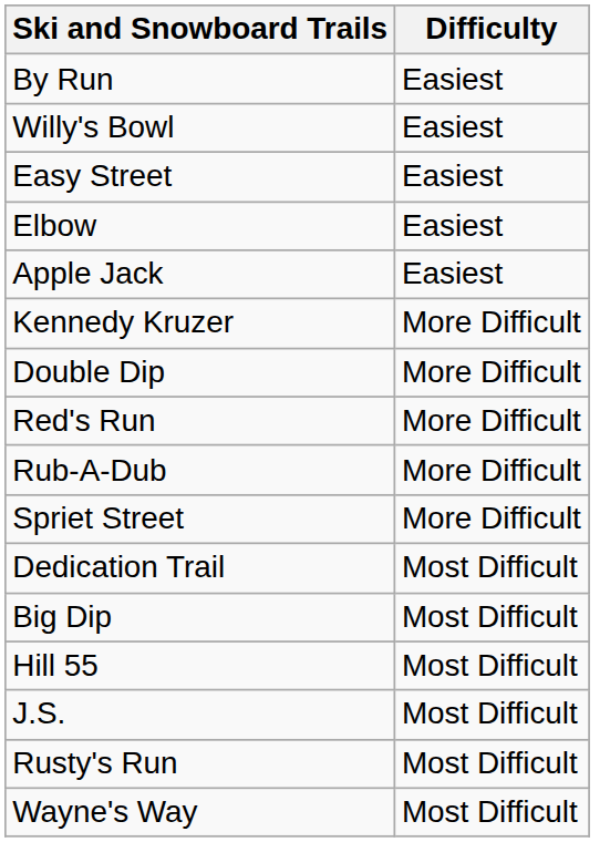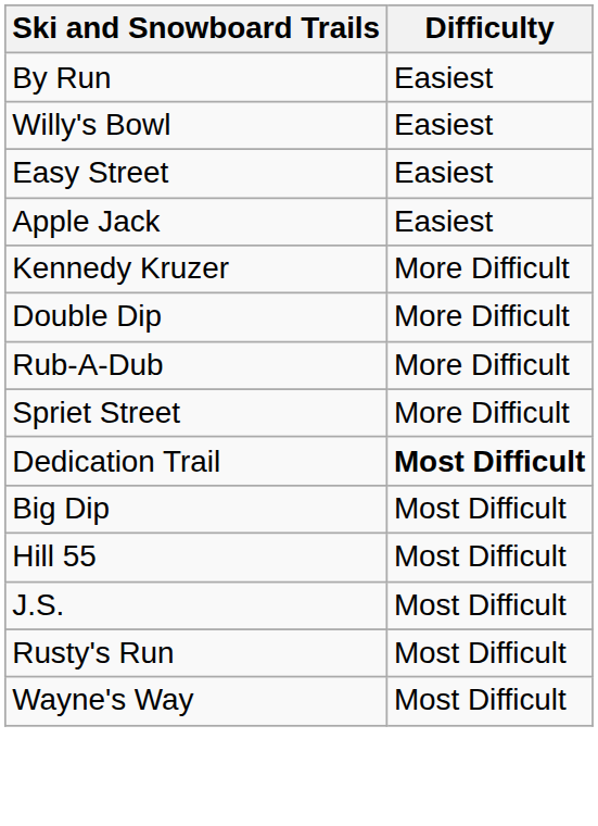 <table class="wikitable">
 <tr>
 <th>Ski and Snowboard Trails</th>
 <th>Difficulty</th>
 </tr>
 <tr>
 <td>By Run</td>
 <td> Easiest</td>
 </tr>
 <tr>
 <td>Willy's Bowl</td>
 <td> Easiest</td>
 </tr>
 <tr>
 <td>Easy Street</td>
 <td> Easiest</td>
 </tr>
 <tr>
-<td>Elbow</td>
-<td> Easiest</td>
-</tr>
-<tr>
 <td>Apple Jack</td>
 <td> Easiest</td>
 </tr>
 <tr>
 <td>Kennedy Kruzer</td>
 <td> More Difficult</td>
 </tr>
 <tr>
 <td>Double Dip</td>
 <td> More Difficult</td>
 </tr>
 <tr>
-<td>Red's Run</td>
-<td> More Difficult</td>
-</tr>
-<tr>
 <td>Rub-A-Dub</td>
 <td> More Difficult</td>
 </tr>
 <tr>
 <td>Spriet Street</td>
 <td> More Difficult</td>
 </tr>
 <tr>
 <td>Dedication Trail</td>
-<td> Most Difficult</td>
+<td><strong> Most Difficult</strong></td>
 </tr>
 <tr>
 <td>Big Dip</td>
 <td> Most Difficult</td>
 </tr>
 <tr>
 <td>Hill 55</td>
 <td> Most Difficult</td>
 </tr>
 <tr>
 <td>J.S.</td>
 <td> Most Difficult</td>
 </tr>
 <tr>
 <td>Rusty's Run</td>
 <td> Most Difficult</td>
 </tr>
 <tr>
 <td>Wayne's Way</td>
 <td> Most Difficult</td>
 </tr>
 </table>
